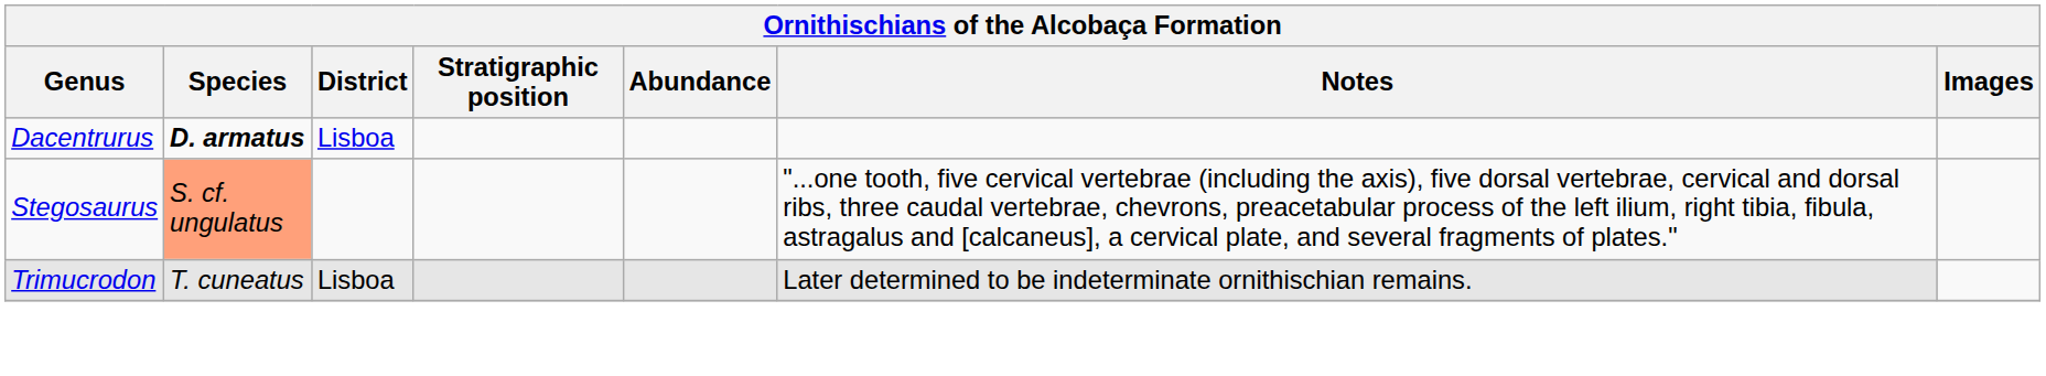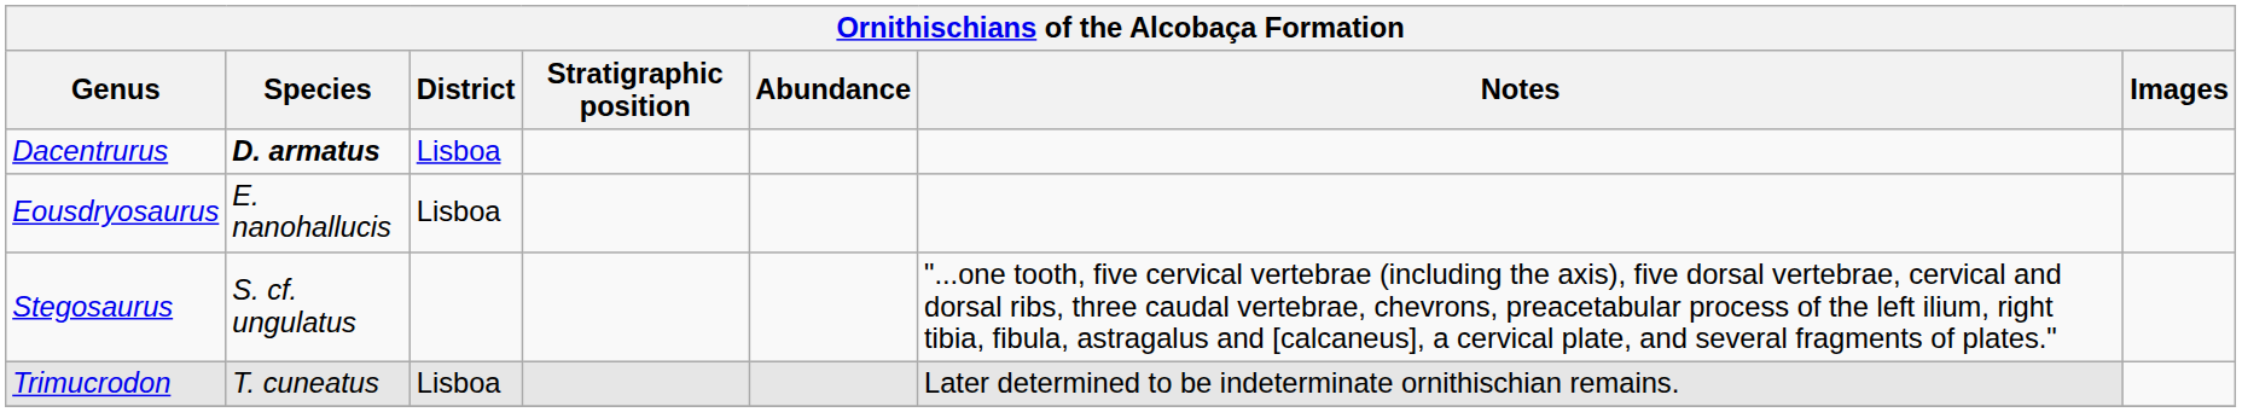 <table class="wikitable" align="center">
 <tr>
 <th colspan="7" align="center"><strong><a href='#'>Ornithischians</a> of the Alcobaça Formation</strong></th>
 </tr>
 <tr>
 <th>Genus</th>
 <th>Species</th>
 <th>District</th>
 <th>Stratigraphic position</th>
 <th>Abundance</th>
 <th>Notes</th>
 <th>Images</th>
 </tr>
 <tr>
 <td><em><a href='#'>Dacentrurus</a></em></td>
 <td><strong><em>D. armatus</em></strong></td>
 <td><a href='#'>Lisboa</a></td>
 <td></td>
 <td></td>
 <td></td>
 <td></td>
 </tr>
 <tr>
+<td><em><a href='#'>Eousdryosaurus</a></em></td>
+<td><em>E. nanohallucis</em></td>
+<td>Lisboa</td>
+<td></td>
+<td></td>
+<td></td>
+<td></td>
+</tr>
+<tr>
 <td><em><a href='#'>Stegosaurus</a></em></td>
-<td style="background: lightsalmon;"><em>S. cf. ungulatus</em></td>
+<td><em>S. cf. ungulatus</em></td>
 <td></td>
 <td></td>
 <td></td>
 <td>"...one tooth, five cervical vertebrae (including the axis), five dorsal vertebrae, cervical and dorsal ribs, three caudal vertebrae, chevrons, preacetabular process of the left ilium, right tibia, fibula, astragalus and [calcaneus], a cervical plate, and several fragments of plates."</td>
 <td></td>
 </tr>
 <tr>
 <td style="background:#E6E6E6;"><em><a href='#'>Trimucrodon</a></em></td>
 <td style="background:#E6E6E6;"><em>T. cuneatus</em></td>
 <td style="background:#E6E6E6;">Lisboa</td>
 <td style="background:#E6E6E6;"></td>
 <td style="background:#E6E6E6;"></td>
 <td style="background:#E6E6E6;">Later determined to be indeterminate ornithischian remains.</td>
 <td></td>
 </tr>
 <tr>
 </tr>
 </table>
